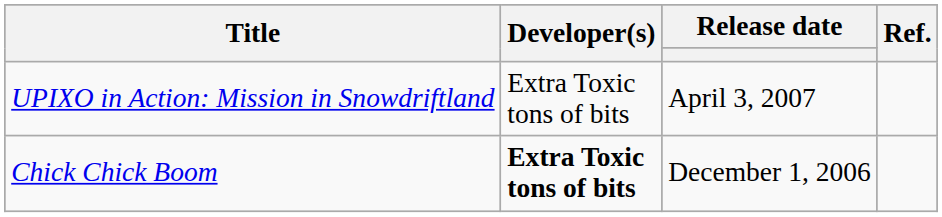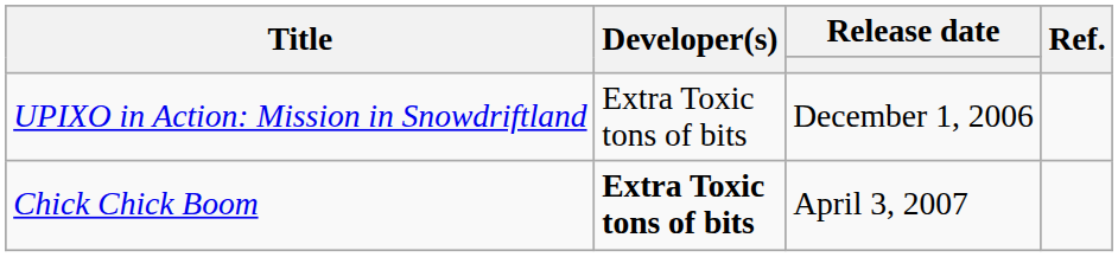 <table class="wikitable plainrowheaders sortable">
 <tr>
 <th rowspan="2">Title</th>
 <th rowspan="2" class="unsortable">Developer(s)</th>
 <th colspan="1">Release date</th>
 <th rowspan="2" class="unsortable">Ref.</th>
 </tr>
 <tr>
 <th data-sort-type="date"></th>
 </tr>
 <tr>
 <td><em><a href='#'>UPIXO in Action: Mission in Snowdriftland</a></em></td>
 <td>Extra Toxic<br>tons of bits</td>
-<td>April 3, 2007</td>
+<td>December 1, 2006</td>
 <td></td>
 </tr>
 <tr>
 <td><em><a href='#'>Chick Chick Boom</a></em></td>
 <td><strong>Extra Toxic<br>tons of bits</strong></td>
-<td>December 1, 2006</td>
+<td>April 3, 2007</td>
 <td></td>
 </tr>
 </table>
